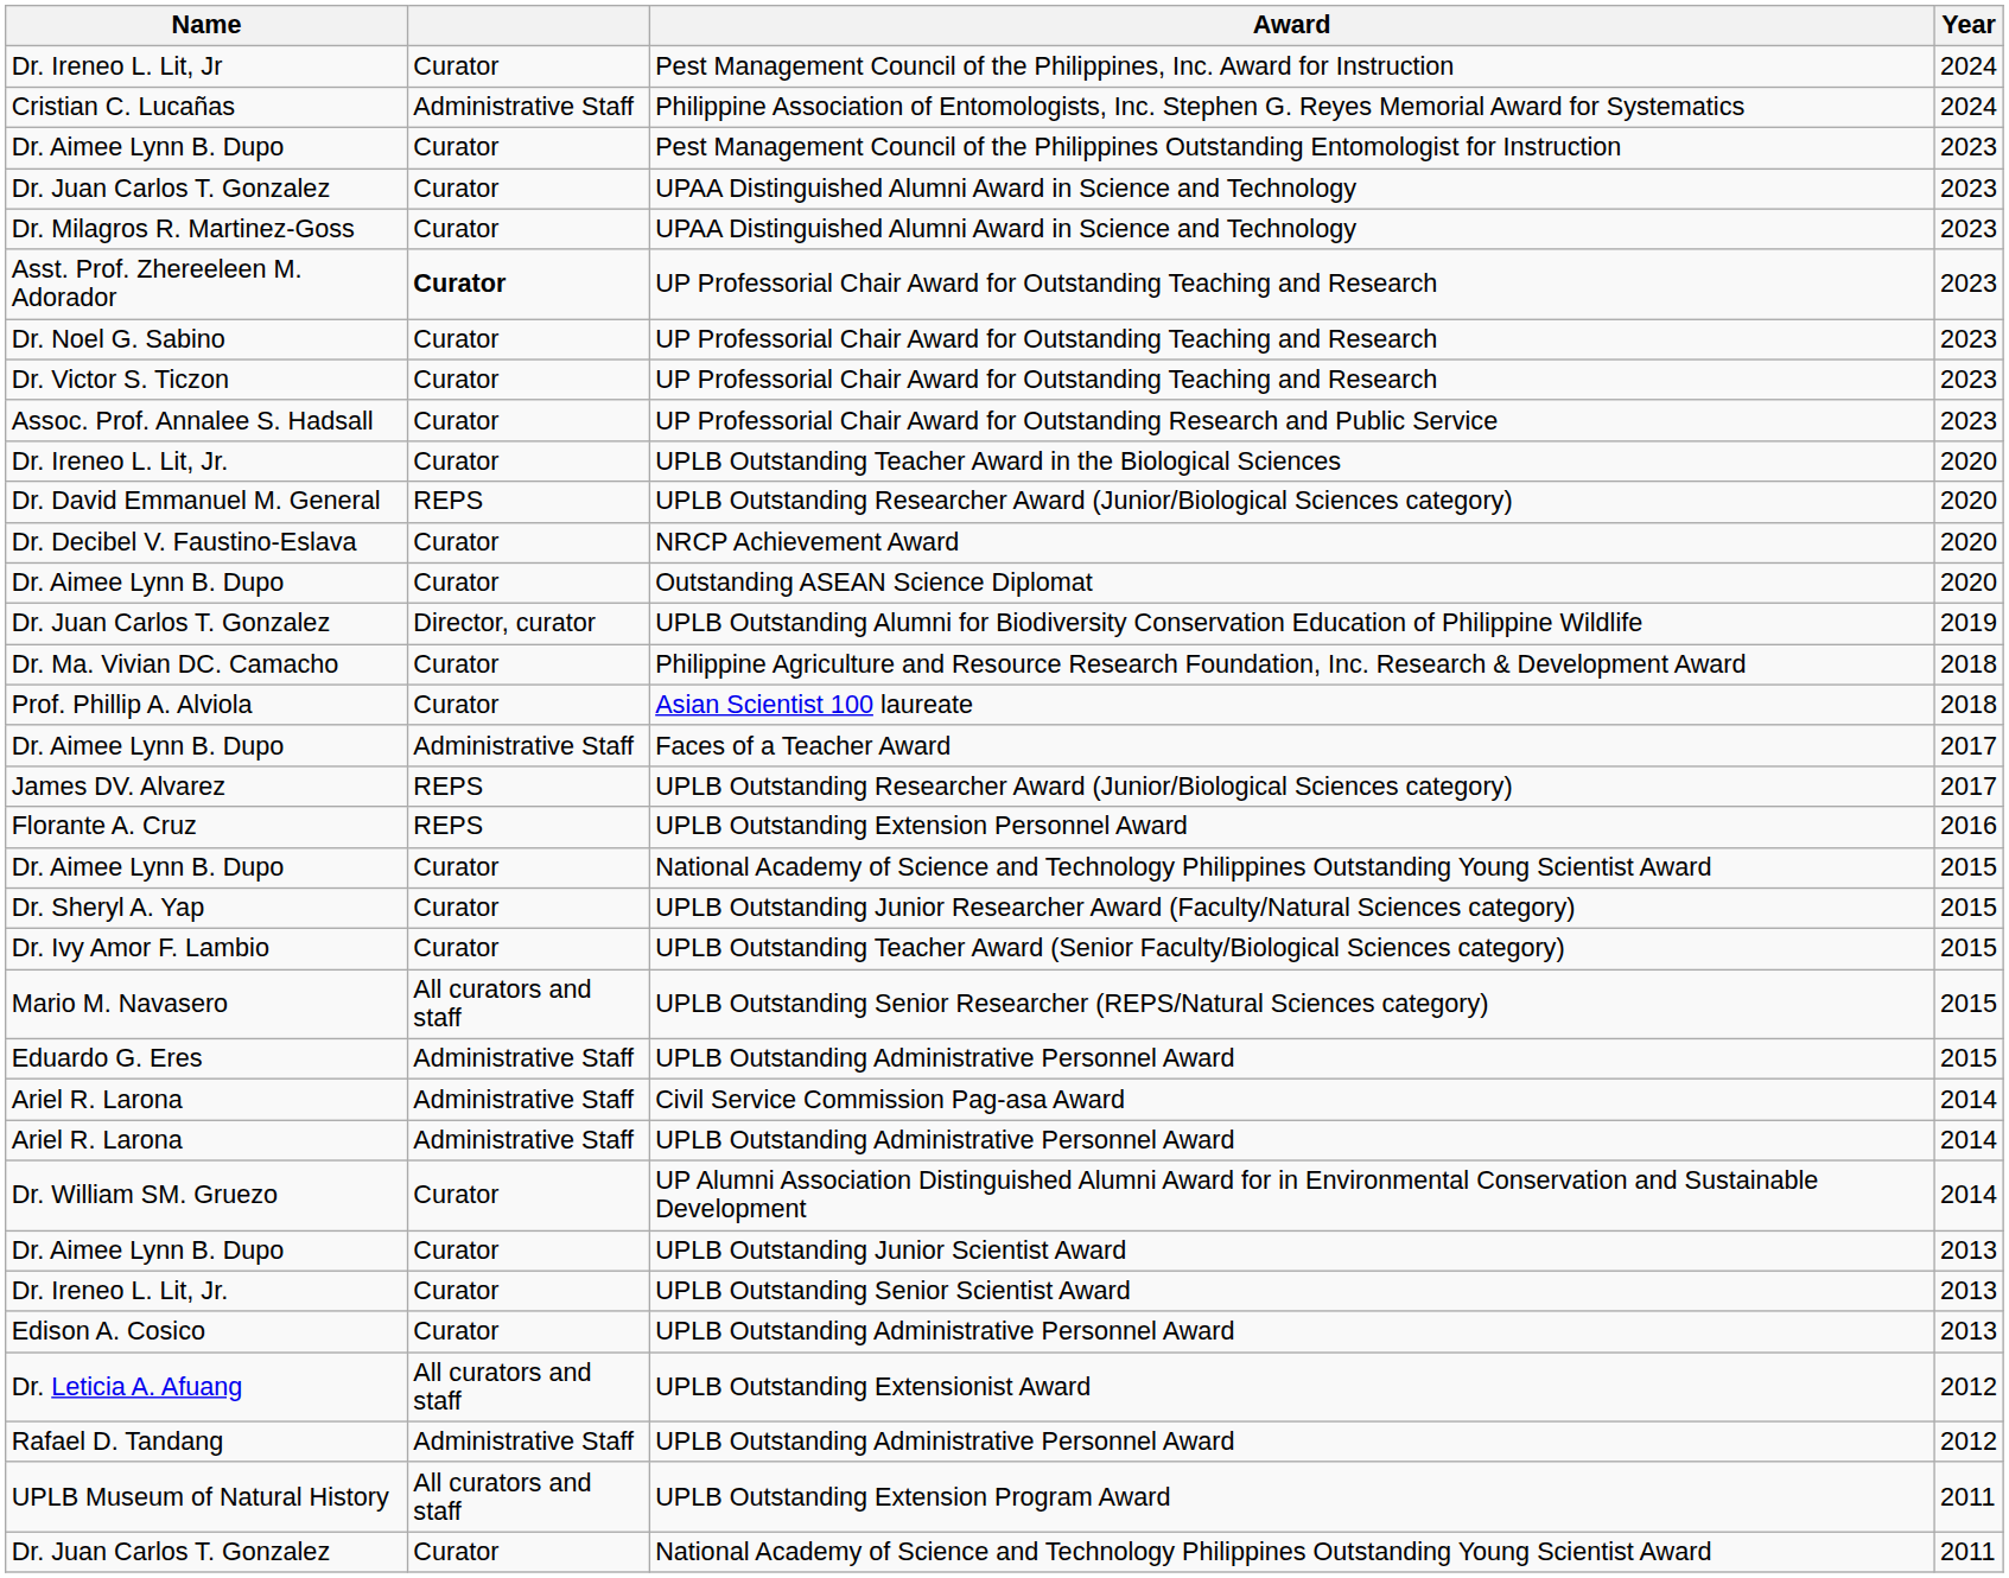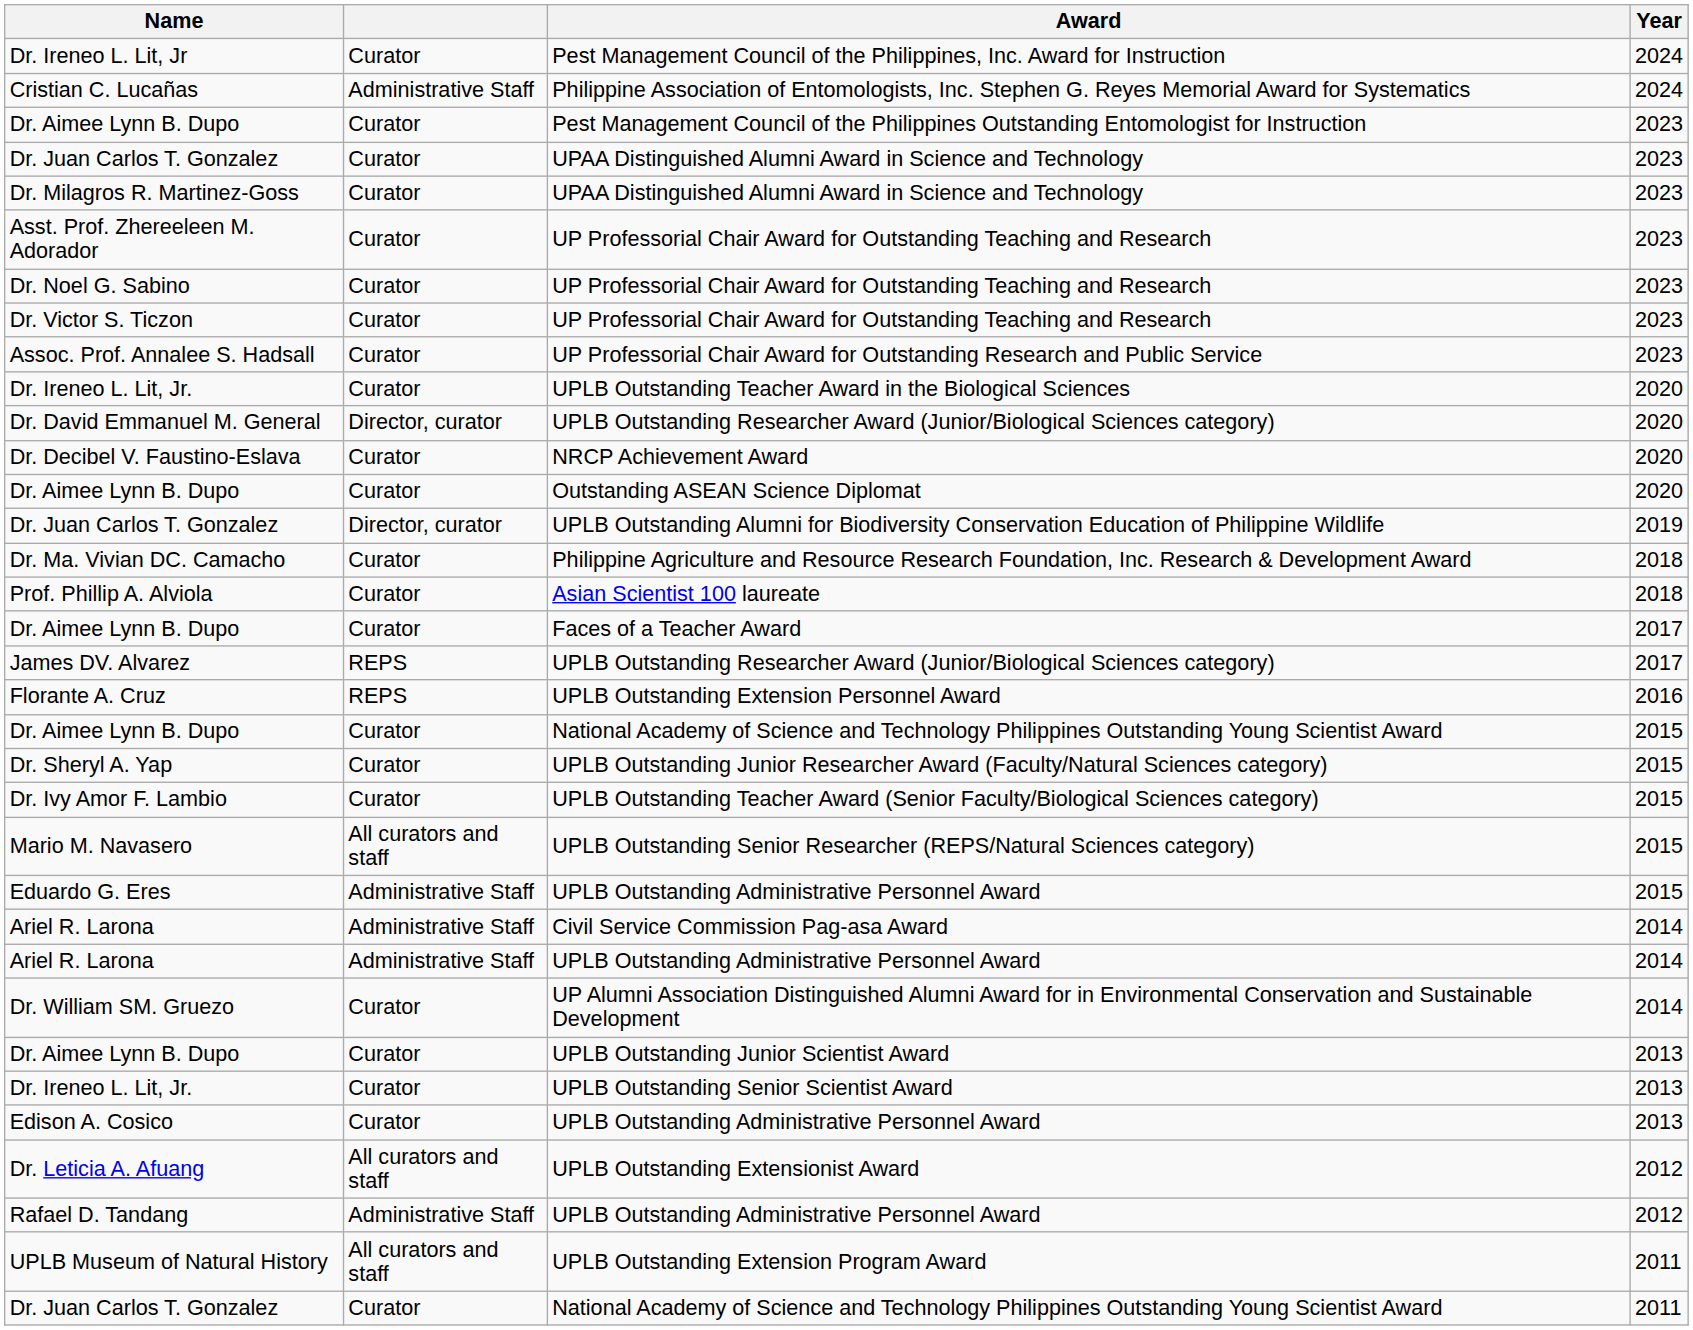 <table class="wikitable mw-collapsible">
 <tr>
 <th>Name</th>
 <th></th>
 <th>Award</th>
 <th>Year</th>
 </tr>
 <tr>
 <td>Dr. Ireneo L. Lit, Jr</td>
 <td>Curator</td>
 <td>Pest Management Council of the Philippines, Inc. Award for Instruction</td>
 <td>2024</td>
 </tr>
 <tr>
 <td>Cristian C. Lucañas</td>
 <td>Administrative Staff</td>
 <td>Philippine Association of Entomologists, Inc. Stephen G. Reyes Memorial Award for Systematics</td>
 <td>2024</td>
 </tr>
 <tr>
 <td>Dr. Aimee Lynn B. Dupo</td>
 <td>Curator</td>
 <td>Pest Management Council of the Philippines Outstanding Entomologist for Instruction</td>
 <td>2023</td>
 </tr>
 <tr>
 <td>Dr. Juan Carlos T.  Gonzalez</td>
 <td>Curator</td>
 <td>UPAA Distinguished Alumni Award in Science and Technology</td>
 <td>2023</td>
 </tr>
 <tr>
 <td>Dr. Milagros R. Martinez-Goss</td>
 <td>Curator</td>
 <td>UPAA Distinguished Alumni Award in Science and Technology</td>
 <td>2023</td>
 </tr>
 <tr>
 <td>Asst. Prof. Zhereeleen M. Adorador</td>
-<td><strong>Curator</strong></td>
+<td>Curator</td>
 <td>UP Professorial Chair Award for Outstanding Teaching and Research</td>
 <td>2023</td>
 </tr>
 <tr>
 <td>Dr. Noel G. Sabino</td>
 <td>Curator</td>
 <td>UP Professorial Chair Award for Outstanding Teaching and Research</td>
 <td>2023</td>
 </tr>
 <tr>
 <td>Dr. Victor S. Ticzon</td>
 <td>Curator</td>
 <td>UP Professorial Chair Award for Outstanding Teaching and Research</td>
 <td>2023</td>
 </tr>
 <tr>
 <td>Assoc. Prof. Annalee S. Hadsall</td>
 <td>Curator</td>
 <td>UP Professorial Chair Award for Outstanding Research and Public Service</td>
 <td>2023</td>
 </tr>
 <tr>
 <td>Dr. Ireneo L. Lit, Jr.</td>
 <td>Curator</td>
 <td>UPLB Outstanding Teacher Award in the Biological Sciences</td>
 <td>2020</td>
 </tr>
 <tr>
 <td>Dr. David Emmanuel M. General</td>
-<td>REPS</td>
+<td>Director, curator</td>
 <td>UPLB Outstanding Researcher Award (Junior/Biological Sciences category)</td>
 <td>2020</td>
 </tr>
 <tr>
 <td>Dr. Decibel V. Faustino-Eslava</td>
 <td>Curator</td>
 <td>NRCP Achievement Award</td>
 <td>2020</td>
 </tr>
 <tr>
 <td>Dr. Aimee Lynn B. Dupo</td>
 <td>Curator</td>
 <td>Outstanding ASEAN Science Diplomat</td>
 <td>2020</td>
 </tr>
 <tr>
 <td>Dr. Juan Carlos T. Gonzalez</td>
 <td>Director, curator</td>
 <td>UPLB Outstanding Alumni for Biodiversity Conservation Education of Philippine Wildlife</td>
 <td>2019</td>
 </tr>
 <tr>
 <td>Dr. Ma. Vivian DC. Camacho</td>
 <td>Curator</td>
 <td>Philippine Agriculture and Resource Research Foundation, Inc. Research & Development Award</td>
 <td>2018</td>
 </tr>
 <tr>
 <td>Prof. Phillip A. Alviola</td>
 <td>Curator</td>
 <td><a href='#'>Asian Scientist 100</a> laureate</td>
 <td>2018</td>
 </tr>
 <tr>
 <td>Dr. Aimee Lynn B. Dupo</td>
-<td>Administrative Staff</td>
+<td>Curator</td>
 <td>Faces of a Teacher Award</td>
 <td>2017</td>
 </tr>
 <tr>
 <td>James DV. Alvarez</td>
 <td>REPS</td>
 <td>UPLB Outstanding Researcher Award (Junior/Biological Sciences category)</td>
 <td>2017</td>
 </tr>
 <tr>
 <td>Florante A. Cruz</td>
 <td>REPS</td>
 <td>UPLB Outstanding Extension Personnel Award</td>
 <td>2016</td>
 </tr>
 <tr>
 <td>Dr. Aimee Lynn B. Dupo</td>
 <td>Curator</td>
 <td>National Academy of Science and Technology Philippines Outstanding Young Scientist Award</td>
 <td>2015</td>
 </tr>
 <tr>
 <td>Dr. Sheryl A. Yap</td>
 <td>Curator</td>
 <td>UPLB Outstanding Junior Researcher Award (Faculty/Natural Sciences category)</td>
 <td>2015</td>
 </tr>
 <tr>
 <td>Dr. Ivy Amor F. Lambio</td>
 <td>Curator</td>
 <td>UPLB Outstanding Teacher Award (Senior Faculty/Biological Sciences category)</td>
 <td>2015</td>
 </tr>
 <tr>
 <td>Mario M. Navasero</td>
 <td>All curators and staff</td>
 <td>UPLB Outstanding Senior Researcher (REPS/Natural Sciences category)</td>
 <td>2015</td>
 </tr>
 <tr>
 <td>Eduardo G. Eres</td>
 <td>Administrative Staff</td>
 <td>UPLB Outstanding Administrative Personnel Award</td>
 <td>2015</td>
 </tr>
 <tr>
 <td>Ariel R. Larona</td>
 <td>Administrative Staff</td>
 <td>Civil Service Commission Pag-asa Award</td>
 <td>2014</td>
 </tr>
 <tr>
 <td>Ariel R. Larona</td>
 <td>Administrative Staff</td>
 <td>UPLB Outstanding Administrative Personnel Award</td>
 <td>2014</td>
 </tr>
 <tr>
 <td>Dr. William SM. Gruezo</td>
 <td>Curator</td>
 <td>UP Alumni Association Distinguished Alumni Award for in Environmental Conservation and Sustainable Development</td>
 <td>2014</td>
 </tr>
 <tr>
 <td>Dr. Aimee Lynn B. Dupo</td>
 <td>Curator</td>
 <td>UPLB Outstanding Junior Scientist Award</td>
 <td>2013</td>
 </tr>
 <tr>
 <td>Dr. Ireneo L. Lit, Jr.</td>
 <td>Curator</td>
 <td>UPLB Outstanding Senior Scientist Award</td>
 <td>2013</td>
 </tr>
 <tr>
 <td>Edison A. Cosico</td>
 <td>Curator</td>
 <td>UPLB Outstanding Administrative Personnel Award</td>
 <td>2013</td>
 </tr>
 <tr>
 <td>Dr. <a href='#'>Leticia A. Afuang</a></td>
 <td>All curators and staff</td>
 <td>UPLB Outstanding Extensionist Award</td>
 <td>2012</td>
 </tr>
 <tr>
 <td>Rafael D. Tandang</td>
 <td>Administrative Staff</td>
 <td>UPLB Outstanding Administrative Personnel Award</td>
 <td>2012</td>
 </tr>
 <tr>
 <td>UPLB Museum of Natural History</td>
 <td>All curators and staff</td>
 <td>UPLB Outstanding Extension Program Award</td>
 <td>2011</td>
 </tr>
 <tr>
 <td>Dr. Juan Carlos T. Gonzalez</td>
 <td>Curator</td>
 <td>National Academy of Science and Technology Philippines Outstanding Young Scientist Award</td>
 <td>2011</td>
 </tr>
 </table>
